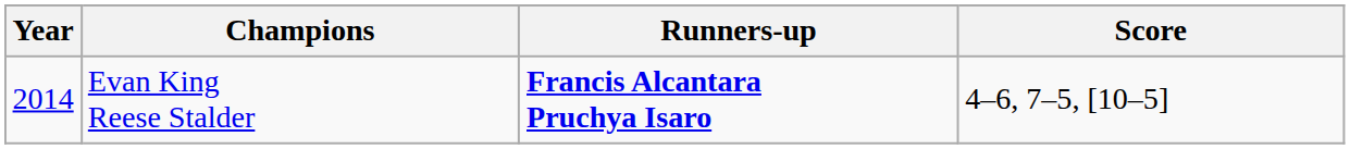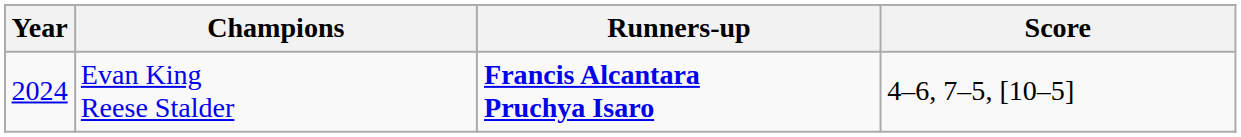 <table class="wikitable" style="font-size:90%">
 <tr>
 <th>Year</th>
 <th width="200">Champions</th>
 <th width="200">Runners-up</th>
 <th width="175">Score</th>
 </tr>
 <tr>
-<td><a href='#'>2014</a></td>
+<td><a href='#'>2024</a></td>
 <td> <a href='#'>Evan King</a><br> <a href='#'>Reese Stalder</a></td>
 <td><strong> <a href='#'>Francis Alcantara</a><br> <a href='#'>Pruchya Isaro</a></strong></td>
 <td>4–6, 7–5, [10–5]</td>
 </tr>
 </table>
